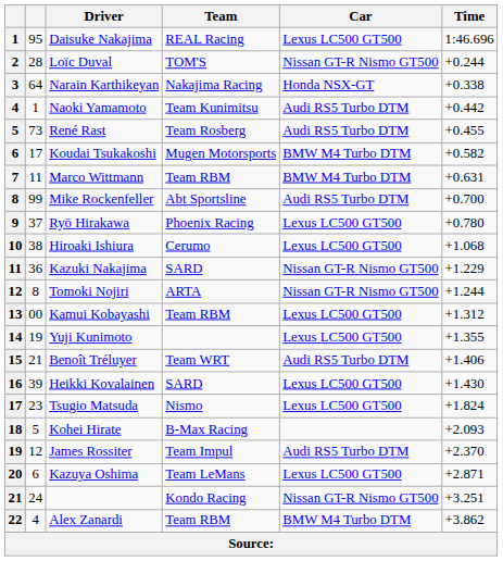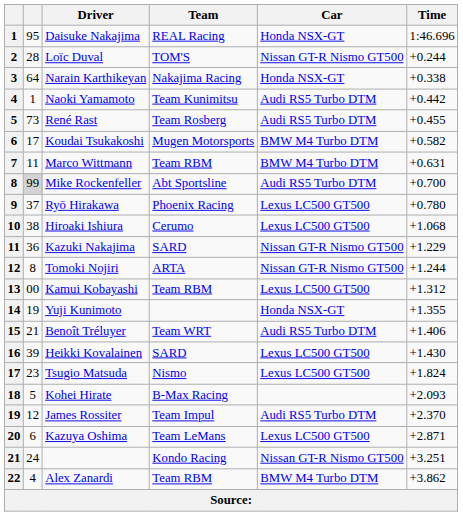 <table class="wikitable" style="font-size: 85%">
 <tr>
 <th></th>
 <th></th>
 <th>Driver</th>
 <th>Team</th>
 <th>Car</th>
 <th>Time</th>
 </tr>
 <tr>
 <th>1</th>
 <td align="center">95</td>
 <td> <a href='#'>Daisuke Nakajima</a></td>
 <td><a href='#'>REAL Racing</a></td>
-<td><a href='#'>Lexus LC500 GT500</a></td>
+<td><a href='#'>Honda NSX-GT</a></td>
 <td>1:46.696</td>
 </tr>
 <tr>
 <th>2</th>
 <td align="center">28</td>
 <td> <a href='#'>Loïc Duval</a></td>
 <td><a href='#'>TOM'S</a></td>
 <td><a href='#'>Nissan GT-R Nismo GT500</a></td>
 <td>+0.244</td>
 </tr>
 <tr>
 <th>3</th>
 <td align="center">64</td>
 <td> <a href='#'>Narain Karthikeyan</a></td>
 <td><a href='#'>Nakajima Racing</a></td>
 <td><a href='#'>Honda NSX-GT</a></td>
 <td>+0.338</td>
 </tr>
 <tr>
 <th>4</th>
 <td align="center">1</td>
 <td> <a href='#'>Naoki Yamamoto</a></td>
 <td><a href='#'>Team Kunimitsu</a></td>
 <td><a href='#'>Audi RS5 Turbo DTM</a></td>
 <td>+0.442</td>
 </tr>
 <tr>
 <th>5</th>
 <td align="center">73</td>
 <td> <a href='#'>René Rast</a></td>
 <td><a href='#'>Team Rosberg</a></td>
 <td><a href='#'>Audi RS5 Turbo DTM</a></td>
 <td>+0.455</td>
 </tr>
 <tr>
 <th>6</th>
 <td align="center">17</td>
 <td> <a href='#'>Koudai Tsukakoshi</a></td>
 <td><a href='#'>Mugen Motorsports</a></td>
 <td><a href='#'>BMW M4 Turbo DTM</a></td>
 <td>+0.582</td>
 </tr>
 <tr>
 <th>7</th>
 <td align="center">11</td>
 <td> <a href='#'>Marco Wittmann</a></td>
 <td><a href='#'>Team RBM</a></td>
 <td><a href='#'>BMW M4 Turbo DTM</a></td>
 <td>+0.631</td>
 </tr>
 <tr>
 <th>8</th>
-<td align="center">99</td>
+<td align="center" style="background: lightgrey;">99</td>
 <td> <a href='#'>Mike Rockenfeller</a></td>
 <td><a href='#'>Abt Sportsline</a></td>
 <td><a href='#'>Audi RS5 Turbo DTM</a></td>
 <td>+0.700</td>
 </tr>
 <tr>
 <th>9</th>
 <td align="center">37</td>
 <td> <a href='#'>Ryō Hirakawa</a></td>
 <td><a href='#'>Phoenix Racing</a></td>
 <td><a href='#'>Lexus LC500 GT500</a></td>
 <td>+0.780</td>
 </tr>
 <tr>
 <th>10</th>
 <td align="center">38</td>
 <td> <a href='#'>Hiroaki Ishiura</a></td>
 <td><a href='#'>Cerumo</a></td>
 <td><a href='#'>Lexus LC500 GT500</a></td>
 <td>+1.068</td>
 </tr>
 <tr>
 <th>11</th>
 <td align="center">36</td>
 <td> <a href='#'>Kazuki Nakajima</a></td>
 <td><a href='#'>SARD</a></td>
 <td><a href='#'>Nissan GT-R Nismo GT500</a></td>
 <td>+1.229</td>
 </tr>
 <tr>
 <th>12</th>
 <td align="center">8</td>
 <td> <a href='#'>Tomoki Nojiri</a></td>
 <td><a href='#'>ARTA</a></td>
 <td><a href='#'>Nissan GT-R Nismo GT500</a></td>
 <td>+1.244</td>
 </tr>
 <tr>
 <th>13</th>
 <td align="center">00</td>
 <td> <a href='#'>Kamui Kobayashi</a></td>
 <td><a href='#'>Team RBM</a></td>
 <td><a href='#'>Lexus LC500 GT500</a></td>
 <td>+1.312</td>
 </tr>
 <tr>
 <th>14</th>
 <td align="center">19</td>
 <td> <a href='#'>Yuji Kunimoto</a></td>
 <td></td>
-<td><a href='#'>Lexus LC500 GT500</a></td>
+<td><a href='#'>Honda NSX-GT</a></td>
 <td>+1.355</td>
 </tr>
 <tr>
 <th>15</th>
 <td align="center">21</td>
 <td> <a href='#'>Benoît Tréluyer</a></td>
 <td><a href='#'>Team WRT</a></td>
 <td><a href='#'>Audi RS5 Turbo DTM</a></td>
 <td>+1.406</td>
 </tr>
 <tr>
 <th>16</th>
 <td align="center">39</td>
 <td> <a href='#'>Heikki Kovalainen</a></td>
 <td><a href='#'>SARD</a></td>
 <td><a href='#'>Lexus LC500 GT500</a></td>
 <td>+1.430</td>
 </tr>
 <tr>
 <th>17</th>
 <td align="center">23</td>
 <td> <a href='#'>Tsugio Matsuda</a></td>
 <td><a href='#'>Nismo</a></td>
 <td><a href='#'>Lexus LC500 GT500</a></td>
 <td>+1.824</td>
 </tr>
 <tr>
 <th>18</th>
 <td align="center">5</td>
 <td> <a href='#'>Kohei Hirate</a></td>
 <td><a href='#'>B-Max Racing</a></td>
 <td></td>
 <td>+2.093</td>
 </tr>
 <tr>
 <th>19</th>
 <td align="center">12</td>
 <td> <a href='#'>James Rossiter</a></td>
 <td><a href='#'>Team Impul</a></td>
 <td><a href='#'>Audi RS5 Turbo DTM</a></td>
 <td>+2.370</td>
 </tr>
 <tr>
 <th>20</th>
 <td align="center">6</td>
 <td> <a href='#'>Kazuya Oshima</a></td>
 <td><a href='#'>Team LeMans</a></td>
 <td><a href='#'>Lexus LC500 GT500</a></td>
 <td>+2.871</td>
 </tr>
 <tr>
 <th>21</th>
 <td align="center">24</td>
 <td></td>
 <td><a href='#'>Kondo Racing</a></td>
 <td><a href='#'>Nissan GT-R Nismo GT500</a></td>
 <td>+3.251</td>
 </tr>
 <tr>
 <th>22</th>
 <td align="center">4</td>
 <td> <a href='#'>Alex Zanardi</a></td>
 <td><a href='#'>Team RBM</a></td>
 <td><a href='#'>BMW M4 Turbo DTM</a></td>
 <td>+3.862</td>
 </tr>
 <tr>
 <th colspan=6>Source:</th>
 </tr>
 </table>
